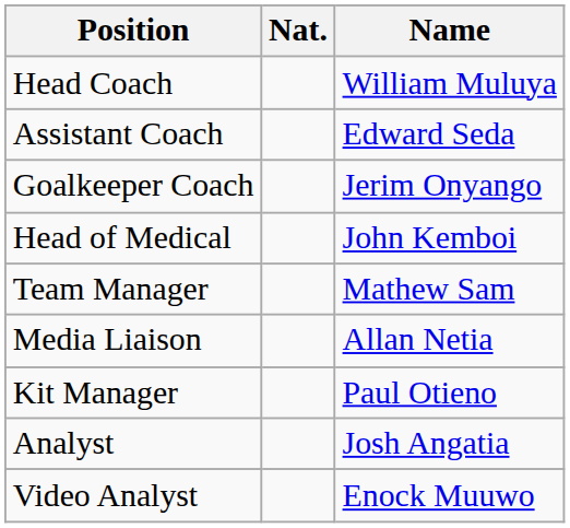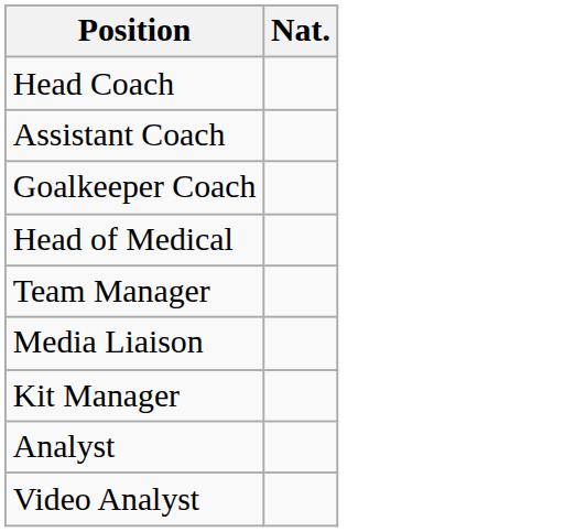 <table Class="wikitable" style="text-align: center-left;">
 <tr>
 <th>Position</th>
 <th>Nat.</th>
-<th>Name</th>
 </tr>
 <tr>
 <td>Head Coach</td>
 <td></td>
-<td><a href='#'>William Muluya</a></td>
 </tr>
 <tr>
 <td>Assistant Coach</td>
 <td></td>
-<td><a href='#'>Edward Seda</a></td>
 </tr>
 <tr>
 <td>Goalkeeper Coach</td>
 <td></td>
-<td><a href='#'>Jerim Onyango</a></td>
 </tr>
 <tr>
 <td>Head of Medical</td>
 <td></td>
-<td><a href='#'>John Kemboi</a></td>
 </tr>
 <tr>
 <td>Team Manager</td>
 <td></td>
-<td><a href='#'>Mathew Sam</a></td>
 </tr>
 <tr>
 <td>Media Liaison</td>
 <td></td>
-<td><a href='#'>Allan Netia</a></td>
 </tr>
 <tr>
 <td>Kit Manager</td>
 <td></td>
-<td><a href='#'>Paul Otieno</a></td>
 </tr>
 <tr>
 <td>Analyst</td>
 <td></td>
-<td><a href='#'>Josh Angatia</a></td>
 </tr>
 <tr>
 <td>Video Analyst</td>
 <td></td>
-<td><a href='#'>Enock Muuwo</a></td>
 </tr>
 </table>
